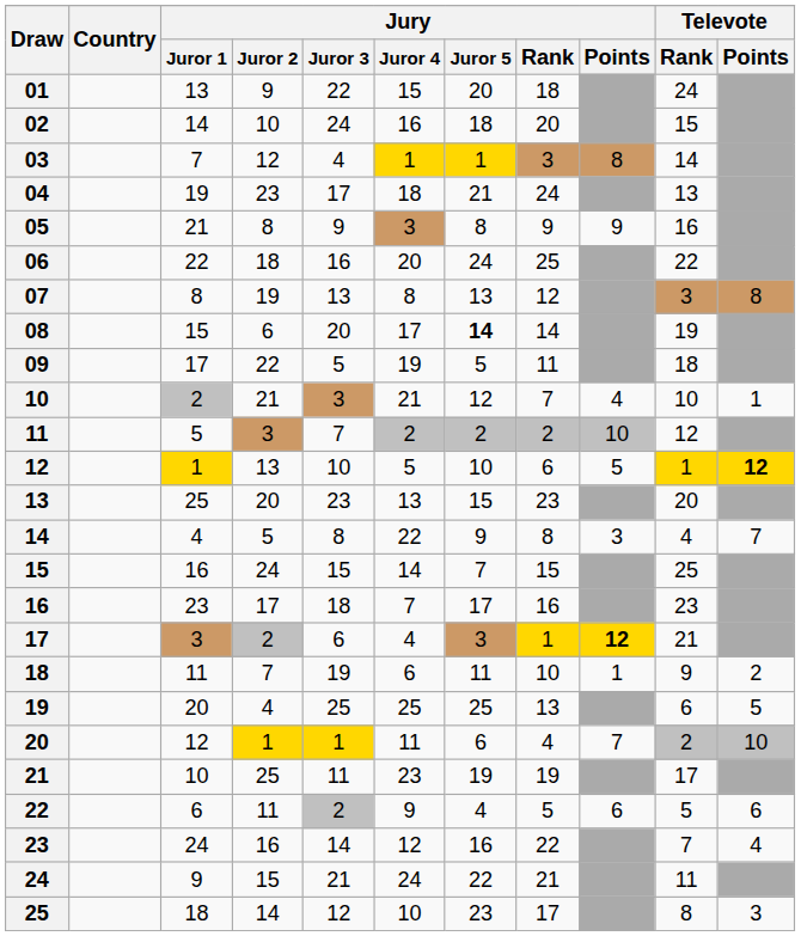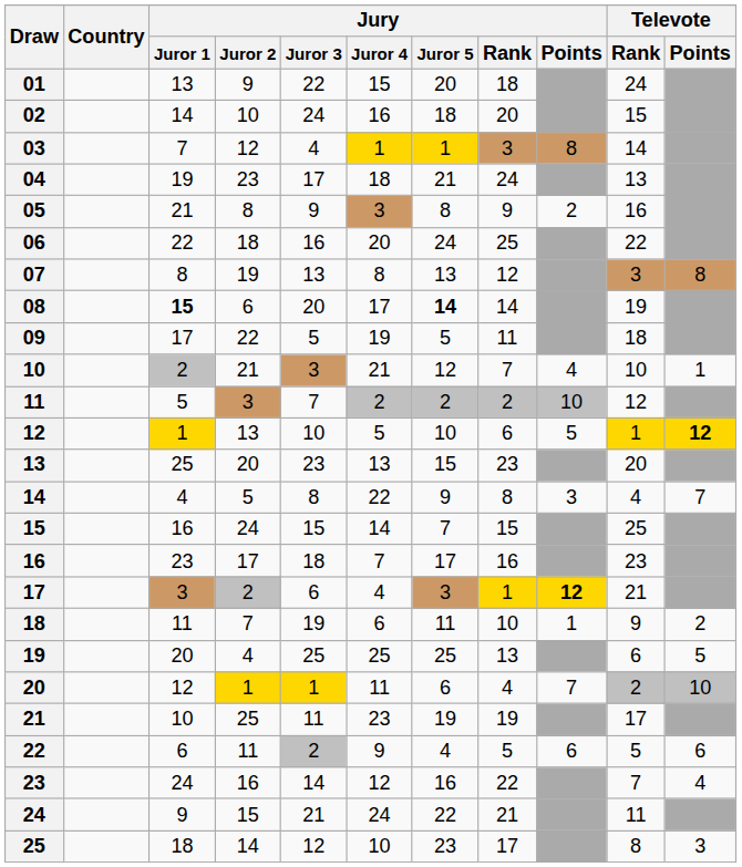 <table class="sortable wikitable collapsible plainrowheaders" style="text-align:center;">
 <tr>
 </tr>
 <tr>
 <th scope="col" rowspan="2">Draw</th>
 <th scope="col" rowspan="2">Country</th>
 <th scope="col" colspan="7">Jury</th>
 <th scope="col" colspan="2">Televote</th>
 </tr>
 <tr>
 <th scope="col"><small>Juror 1</small></th>
 <th scope="col"><small>Juror 2</small></th>
 <th scope="col"><small>Juror 3</small></th>
 <th scope="col"><small>Juror 4</small></th>
 <th scope="col"><small>Juror 5</small></th>
 <th scope="col">Rank</th>
 <th scope="col">Points</th>
 <th scope="col">Rank</th>
 <th scope="col">Points</th>
 </tr>
 <tr>
 <th scope="row" style="text-align:center;">01</th>
 <td style="text-align:left;"></td>
 <td>13</td>
 <td>9</td>
 <td>22</td>
 <td>15</td>
 <td>20</td>
 <td>18</td>
 <td style="background:#AAAAAA;"></td>
 <td>24</td>
 <td style="background:#AAAAAA;"></td>
 </tr>
 <tr>
 <th scope="row" style="text-align:center;">02</th>
 <td style="text-align:left;"></td>
 <td>14</td>
 <td>10</td>
 <td>24</td>
 <td>16</td>
 <td>18</td>
 <td>20</td>
 <td style="background:#AAAAAA;"></td>
 <td>15</td>
 <td style="background:#AAAAAA;"></td>
 </tr>
 <tr>
 <th scope="row" style="text-align:center;">03</th>
 <td style="text-align:left;"></td>
 <td>7</td>
 <td>12</td>
 <td>4</td>
 <td style="background:gold;">1</td>
 <td style="background:gold;">1</td>
 <td style="background:#CC9966;">3</td>
 <td style="background:#CC9966;">8</td>
 <td>14</td>
 <td style="background:#AAAAAA;"></td>
 </tr>
 <tr>
 <th scope="row" style="text-align:center;">04</th>
 <td style="text-align:left;"></td>
 <td>19</td>
 <td>23</td>
 <td>17</td>
 <td>18</td>
 <td>21</td>
 <td>24</td>
 <td style="background:#AAAAAA;"></td>
 <td>13</td>
 <td style="background:#AAAAAA;"></td>
 </tr>
 <tr>
 <th scope="row" style="text-align:center;">05</th>
 <td style="text-align:left;"></td>
 <td>21</td>
 <td>8</td>
 <td>9</td>
 <td style="background:#CC9966;">3</td>
 <td>8</td>
 <td>9</td>
-<td>9</td>
+<td>2</td>
 <td>16</td>
 <td style="background:#AAAAAA;"></td>
 </tr>
 <tr>
 <th scope="row" style="text-align:center;">06</th>
 <td style="text-align:left;"></td>
 <td>22</td>
 <td>18</td>
 <td>16</td>
 <td>20</td>
 <td>24</td>
 <td>25</td>
 <td style="background:#AAAAAA;"></td>
 <td>22</td>
 <td style="background:#AAAAAA;"></td>
 </tr>
 <tr>
 <th scope="row" style="text-align:center;">07</th>
 <td style="text-align:left;"></td>
 <td>8</td>
 <td>19</td>
 <td>13</td>
 <td>8</td>
 <td>13</td>
 <td>12</td>
 <td style="background:#AAAAAA;"></td>
 <td style="background:#CC9966;">3</td>
 <td style="background:#CC9966;">8</td>
 </tr>
 <tr>
 <th scope="row" style="text-align:center;">08</th>
 <td style="text-align:left;"></td>
-<td>15</td>
+<td><strong>15</strong></td>
 <td>6</td>
 <td>20</td>
 <td>17</td>
 <td><strong>14</strong></td>
 <td>14</td>
 <td style="background:#AAAAAA;"></td>
 <td>19</td>
 <td style="background:#AAAAAA;"></td>
 </tr>
 <tr>
 <th scope="row" style="text-align:center;">09</th>
 <td style="text-align:left;"></td>
 <td>17</td>
 <td>22</td>
 <td>5</td>
 <td>19</td>
 <td>5</td>
 <td>11</td>
 <td style="background:#AAAAAA;"></td>
 <td>18</td>
 <td style="background:#AAAAAA;"></td>
 </tr>
 <tr>
 <th scope="row" style="text-align:center;">10</th>
 <td style="text-align:left;"></td>
 <td style="background:silver;">2</td>
 <td>21</td>
 <td style="background:#CC9966;">3</td>
 <td>21</td>
 <td>12</td>
 <td>7</td>
 <td>4</td>
 <td>10</td>
 <td>1</td>
 </tr>
 <tr>
 <th scope="row" style="text-align:center;">11</th>
 <td style="text-align:left;"></td>
 <td>5</td>
 <td style="background:#CC9966;">3</td>
 <td>7</td>
 <td style="background:silver;">2</td>
 <td style="background:silver;">2</td>
 <td style="background:silver;">2</td>
 <td style="background:silver;">10</td>
 <td>12</td>
 <td style="background:#AAAAAA;"></td>
 </tr>
 <tr>
 <th scope="row" style="text-align:center;">12</th>
 <td style="text-align:left;"></td>
 <td style="background:gold;">1</td>
 <td>13</td>
 <td>10</td>
 <td>5</td>
 <td>10</td>
 <td>6</td>
 <td>5</td>
 <td style="background:gold;">1</td>
 <td style="background:gold;"><strong>12</strong></td>
 </tr>
 <tr>
 <th scope="row" style="text-align:center;">13</th>
 <td style="text-align:left;"></td>
 <td>25</td>
 <td>20</td>
 <td>23</td>
 <td>13</td>
 <td>15</td>
 <td>23</td>
 <td style="background:#AAAAAA;"></td>
 <td>20</td>
 <td style="background:#AAAAAA;"></td>
 </tr>
 <tr>
 <th scope="row" style="text-align:center;">14</th>
 <td style="text-align:left;"></td>
 <td>4</td>
 <td>5</td>
 <td>8</td>
 <td>22</td>
 <td>9</td>
 <td>8</td>
 <td>3</td>
 <td>4</td>
 <td>7</td>
 </tr>
 <tr>
 <th scope="row" style="text-align:center;">15</th>
 <td style="text-align:left;"></td>
 <td>16</td>
 <td>24</td>
 <td>15</td>
 <td>14</td>
 <td>7</td>
 <td>15</td>
 <td style="background:#AAAAAA;"></td>
 <td>25</td>
 <td style="background:#AAAAAA;"></td>
 </tr>
 <tr>
 <th scope="row" style="text-align:center;">16</th>
 <td style="text-align:left;"></td>
 <td>23</td>
 <td>17</td>
 <td>18</td>
 <td>7</td>
 <td>17</td>
 <td>16</td>
 <td style="background:#AAAAAA;"></td>
 <td>23</td>
 <td style="background:#AAAAAA;"></td>
 </tr>
 <tr>
 <th scope="row" style="text-align:center;">17</th>
 <td style="text-align:left;"></td>
 <td style="background:#CC9966;">3</td>
 <td style="background:silver;">2</td>
 <td>6</td>
 <td>4</td>
 <td style="background:#CC9966;">3</td>
 <td style="background:gold;">1</td>
 <td style="background:gold;"><strong>12</strong></td>
 <td>21</td>
 <td style="background:#AAAAAA;"></td>
 </tr>
 <tr>
 <th scope="row" style="text-align:center;">18</th>
 <td style="text-align:left;"></td>
 <td>11</td>
 <td>7</td>
 <td>19</td>
 <td>6</td>
 <td>11</td>
 <td>10</td>
 <td>1</td>
 <td>9</td>
 <td>2</td>
 </tr>
 <tr>
 <th scope="row" style="text-align:center;">19</th>
 <td style="text-align:left;"></td>
 <td>20</td>
 <td>4</td>
 <td>25</td>
 <td>25</td>
 <td>25</td>
 <td>13</td>
 <td style="background:#AAAAAA;"></td>
 <td>6</td>
 <td>5</td>
 </tr>
 <tr>
 <th scope="row" style="text-align:center;">20</th>
 <td style="text-align:left;"></td>
 <td>12</td>
 <td style="background:gold;">1</td>
 <td style="background:gold;">1</td>
 <td>11</td>
 <td>6</td>
 <td>4</td>
 <td>7</td>
 <td style="background:silver;">2</td>
 <td style="background:silver;">10</td>
 </tr>
 <tr>
 <th scope="row" style="text-align:center;">21</th>
 <td style="text-align:left;"></td>
 <td>10</td>
 <td>25</td>
 <td>11</td>
 <td>23</td>
 <td>19</td>
 <td>19</td>
 <td style="background:#AAAAAA;"></td>
 <td>17</td>
 <td style="background:#AAAAAA;"></td>
 </tr>
 <tr>
 <th scope="row" style="text-align:center;">22</th>
 <td style="text-align:left;"></td>
 <td>6</td>
 <td>11</td>
 <td style="background:silver;">2</td>
 <td>9</td>
 <td>4</td>
 <td>5</td>
 <td>6</td>
 <td>5</td>
 <td>6</td>
 </tr>
 <tr>
 <th scope="row" style="text-align:center;">23</th>
 <td style="text-align:left;"></td>
 <td>24</td>
 <td>16</td>
 <td>14</td>
 <td>12</td>
 <td>16</td>
 <td>22</td>
 <td style="background:#AAAAAA;"></td>
 <td>7</td>
 <td>4</td>
 </tr>
 <tr>
 <th scope="row" style="text-align:center;">24</th>
 <td style="text-align:left;"></td>
 <td>9</td>
 <td>15</td>
 <td>21</td>
 <td>24</td>
 <td>22</td>
 <td>21</td>
 <td style="background:#AAAAAA;"></td>
 <td>11</td>
 <td style="background:#AAAAAA;"></td>
 </tr>
 <tr>
 <th scope="row" style="text-align:center;">25</th>
 <td style="text-align:left;"></td>
 <td>18</td>
 <td>14</td>
 <td>12</td>
 <td>10</td>
 <td>23</td>
 <td>17</td>
 <td style="background:#AAAAAA;"></td>
 <td>8</td>
 <td>3</td>
 </tr>
 </table>
